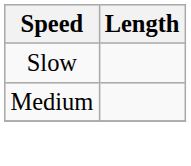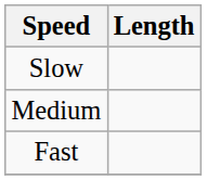 <table class=wikitable>
 <tr>
 <th> Speed </th>
 <th>Length</th>
 </tr>
 <tr>
 <td align=center>Slow</td>
 <td align=center>  </td>
 </tr>
 <tr>
 <td align=center>Medium</td>
 <td align=center>  </td>
 </tr>
 <tr>
+<td align=center>Fast</td>
+<td align=center>   </td>
+</tr>
+<tr>
 </tr>
 </table>
